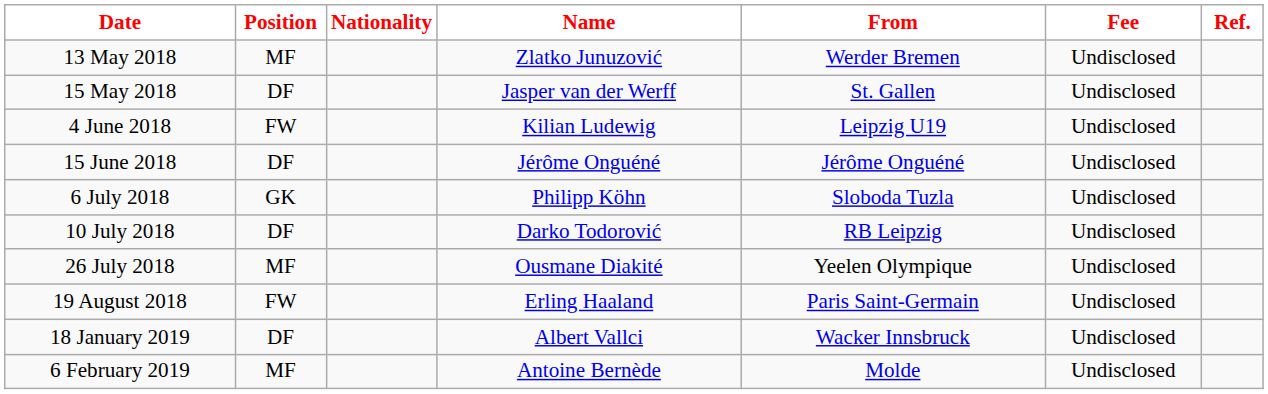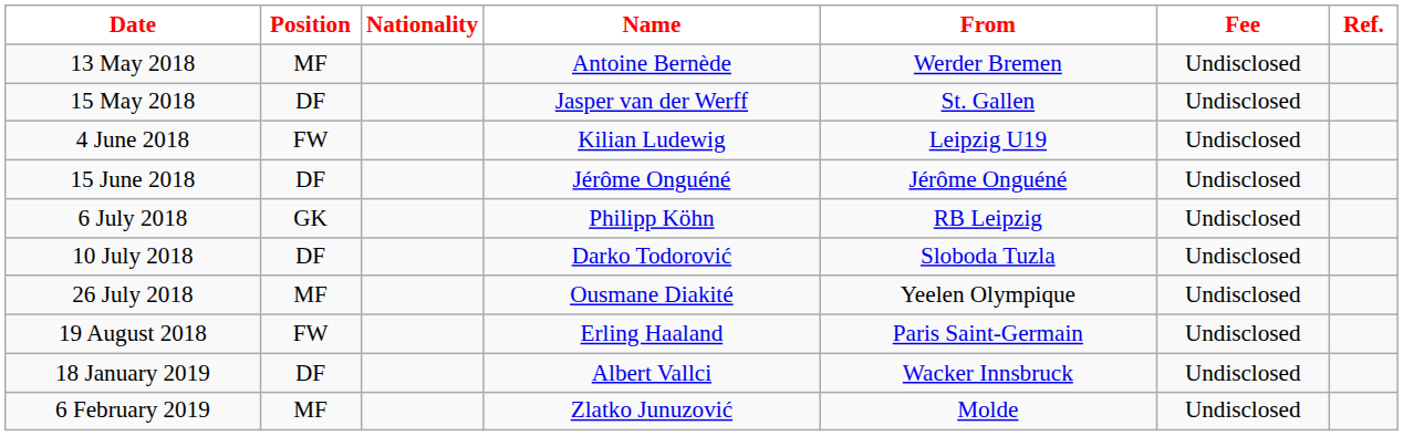 <table class="wikitable"  style="text-align:center; font-size:90%; ">
 <tr>
 <th style="background:#FFFFFF; color:#FF0000; width:150px;">Date</th>
 <th style="background:#FFFFFF; color:#FF0000; width:55px;">Position</th>
 <th style="background:#FFFFFF; color:#FF0000; width:55px;">Nationality</th>
 <th style="background:#FFFFFF; color:#FF0000; width:200px;">Name</th>
 <th style="background:#FFFFFF; color:#FF0000; width:200px;">From</th>
 <th style="background:#FFFFFF; color:#FF0000; width:100px;">Fee</th>
 <th style="background:#FFFFFF; color:#FF0000; width:35px;">Ref.</th>
 </tr>
 <tr>
 <td>13 May 2018</td>
 <td>MF</td>
 <td></td>
-<td><a href='#'>Zlatko Junuzović</a></td>
+<td><a href='#'>Antoine Bernède</a></td>
 <td><a href='#'>Werder Bremen</a></td>
 <td>Undisclosed</td>
 <td></td>
 </tr>
 <tr>
 <td>15 May 2018</td>
 <td>DF</td>
 <td></td>
 <td><a href='#'>Jasper van der Werff</a></td>
 <td><a href='#'>St. Gallen</a></td>
 <td>Undisclosed</td>
 <td></td>
 </tr>
 <tr>
 <td>4 June 2018</td>
 <td>FW</td>
 <td></td>
 <td><a href='#'>Kilian Ludewig</a></td>
 <td><a href='#'>Leipzig U19</a></td>
 <td>Undisclosed</td>
 <td></td>
 </tr>
 <tr>
 <td>15 June 2018</td>
 <td>DF</td>
 <td></td>
 <td><a href='#'>Jérôme Onguéné</a></td>
 <td><a href='#'>Jérôme Onguéné</a></td>
 <td>Undisclosed</td>
 <td></td>
 </tr>
 <tr>
 <td>6 July 2018</td>
 <td>GK</td>
 <td></td>
 <td><a href='#'>Philipp Köhn</a></td>
-<td><a href='#'>Sloboda Tuzla</a></td>
+<td><a href='#'>RB Leipzig</a></td>
 <td>Undisclosed</td>
 <td></td>
 </tr>
 <tr>
 <td>10 July 2018</td>
 <td>DF</td>
 <td></td>
 <td><a href='#'>Darko Todorović</a></td>
-<td><a href='#'>RB Leipzig</a></td>
+<td><a href='#'>Sloboda Tuzla</a></td>
 <td>Undisclosed</td>
 <td></td>
 </tr>
 <tr>
 <td>26 July 2018</td>
 <td>MF</td>
 <td></td>
 <td><a href='#'>Ousmane Diakité</a></td>
 <td>Yeelen Olympique</td>
 <td>Undisclosed</td>
 <td></td>
 </tr>
 <tr>
 <td>19 August 2018</td>
 <td>FW</td>
 <td></td>
 <td><a href='#'>Erling Haaland</a></td>
 <td><a href='#'>Paris Saint-Germain</a></td>
 <td>Undisclosed</td>
 <td></td>
 </tr>
 <tr>
 <td>18 January 2019</td>
 <td>DF</td>
 <td></td>
 <td><a href='#'>Albert Vallci</a></td>
 <td><a href='#'>Wacker Innsbruck</a></td>
 <td>Undisclosed</td>
 <td></td>
 </tr>
 <tr>
 <td>6 February 2019</td>
 <td>MF</td>
 <td></td>
-<td><a href='#'>Antoine Bernède</a></td>
+<td><a href='#'>Zlatko Junuzović</a></td>
 <td><a href='#'>Molde</a></td>
 <td>Undisclosed</td>
 <td></td>
 </tr>
 </table>
